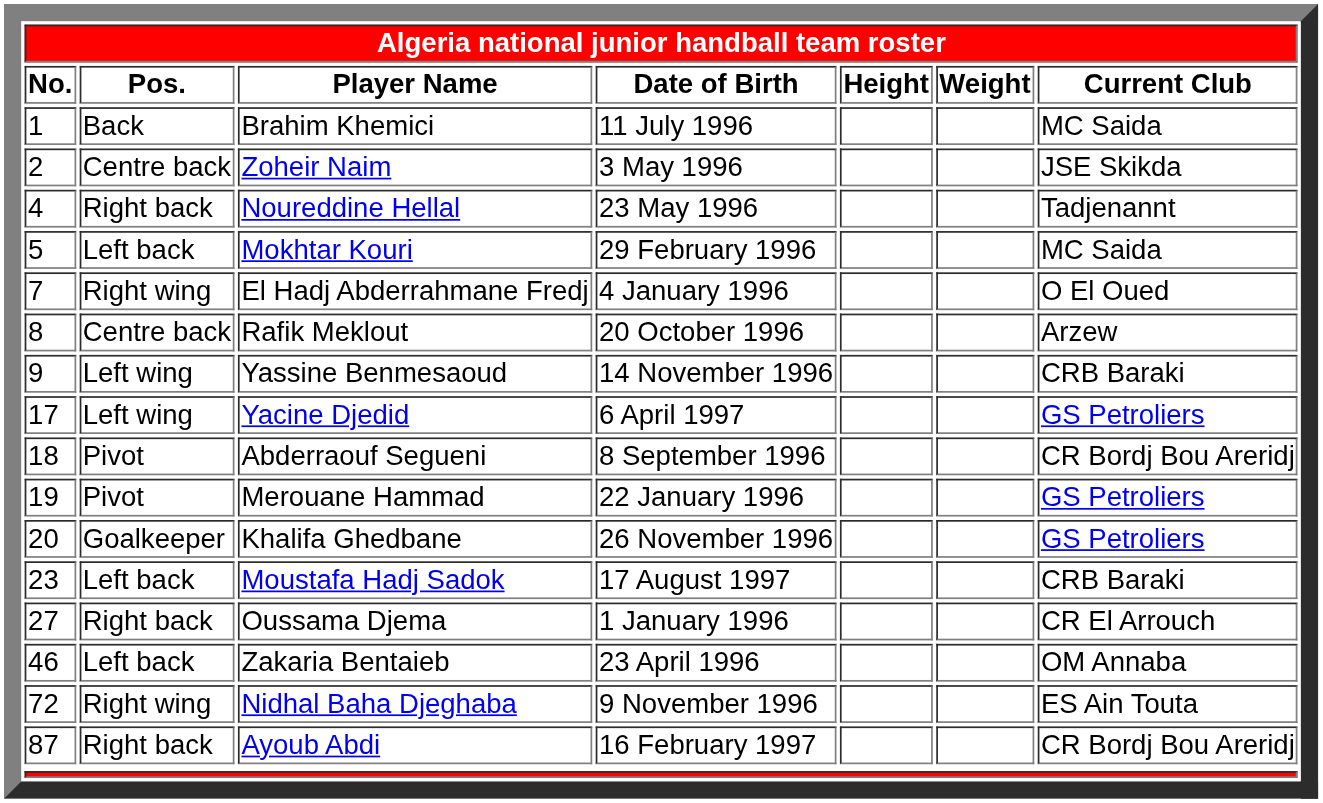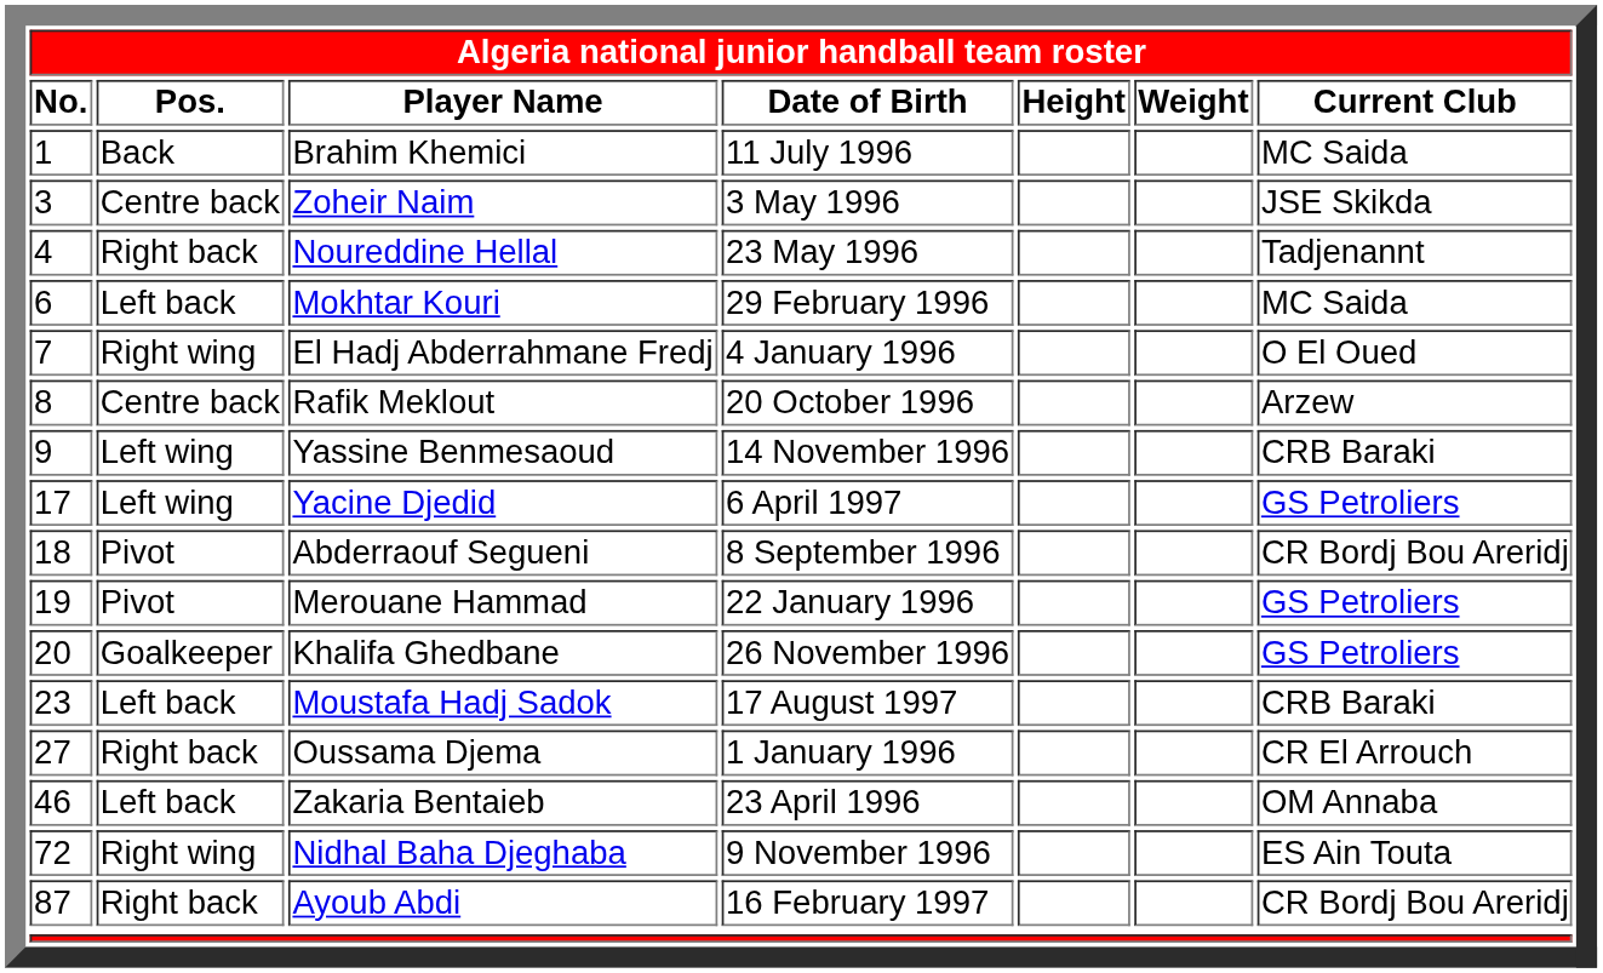 <table class=wikitable; border="10";>
 <tr style="background-color:red; color:white; text-align:center;">
 <td colspan=7><strong>Algeria national junior handball team roster</strong></td>
 </tr>
 <tr bgcolor=#FFFFFF>
 <th>No.</th>
 <th>Pos.</th>
 <th>Player Name</th>
 <th>Date of Birth</th>
 <th>Height</th>
 <th>Weight</th>
 <th>Current Club</th>
 </tr>
 <tr>
 <td>1</td>
 <td>Back</td>
 <td>Brahim Khemici</td>
 <td>11 July 1996</td>
 <td></td>
 <td></td>
 <td> MC Saida</td>
 </tr>
 <tr>
-<td>2</td>
+<td>3</td>
 <td>Centre back</td>
 <td><a href='#'>Zoheir Naim</a></td>
 <td>3 May 1996</td>
 <td></td>
 <td></td>
 <td> JSE Skikda</td>
 </tr>
 <tr>
 <td>4</td>
 <td>Right back</td>
 <td><a href='#'>Noureddine Hellal</a></td>
 <td>23 May 1996</td>
 <td></td>
 <td></td>
 <td> Tadjenannt</td>
 </tr>
 <tr>
-<td>5</td>
+<td>6</td>
 <td>Left back</td>
 <td><a href='#'>Mokhtar Kouri</a></td>
 <td>29 February 1996</td>
 <td></td>
 <td></td>
 <td> MC Saida</td>
 </tr>
 <tr>
 <td>7</td>
 <td>Right wing</td>
 <td>El Hadj Abderrahmane Fredj</td>
 <td>4 January 1996</td>
 <td></td>
 <td></td>
 <td> O El Oued</td>
 </tr>
 <tr>
 <td>8</td>
 <td>Centre back</td>
 <td>Rafik Meklout</td>
 <td>20 October 1996</td>
 <td></td>
 <td></td>
 <td> Arzew</td>
 </tr>
 <tr>
 <td>9</td>
 <td>Left wing</td>
 <td>Yassine Benmesaoud</td>
 <td>14 November 1996</td>
 <td></td>
 <td></td>
 <td> CRB Baraki</td>
 </tr>
 <tr>
 <td>17</td>
 <td>Left wing</td>
 <td><a href='#'>Yacine Djedid</a></td>
 <td>6 April 1997</td>
 <td></td>
 <td></td>
 <td> <a href='#'>GS Petroliers</a></td>
 </tr>
 <tr>
 <td>18</td>
 <td>Pivot</td>
 <td>Abderraouf Segueni</td>
 <td>8 September 1996</td>
 <td></td>
 <td></td>
 <td> CR Bordj Bou Areridj</td>
 </tr>
 <tr>
 <td>19</td>
 <td>Pivot</td>
 <td>Merouane Hammad</td>
 <td>22 January 1996</td>
 <td></td>
 <td></td>
 <td> <a href='#'>GS Petroliers</a></td>
 </tr>
 <tr>
 <td>20</td>
 <td>Goalkeeper</td>
 <td>Khalifa Ghedbane</td>
 <td>26 November 1996</td>
 <td></td>
 <td></td>
 <td> <a href='#'>GS Petroliers</a></td>
 </tr>
 <tr>
 <td>23</td>
 <td>Left back</td>
 <td><a href='#'>Moustafa Hadj Sadok</a></td>
 <td>17 August 1997</td>
 <td></td>
 <td></td>
 <td> CRB Baraki</td>
 </tr>
 <tr>
 <td>27</td>
 <td>Right back</td>
 <td>Oussama Djema</td>
 <td>1 January 1996</td>
 <td></td>
 <td></td>
 <td> CR El Arrouch</td>
 </tr>
 <tr>
 <td>46</td>
 <td>Left back</td>
 <td>Zakaria Bentaieb</td>
 <td>23 April 1996</td>
 <td></td>
 <td></td>
 <td> OM Annaba</td>
 </tr>
 <tr>
 <td>72</td>
 <td>Right wing</td>
 <td><a href='#'>Nidhal Baha Djeghaba</a></td>
 <td>9 November 1996</td>
 <td></td>
 <td></td>
 <td> ES Ain Touta</td>
 </tr>
 <tr>
 <td>87</td>
 <td>Right back</td>
 <td><a href='#'>Ayoub Abdi</a></td>
 <td>16 February 1997</td>
 <td></td>
 <td></td>
 <td> CR Bordj Bou Areridj</td>
 </tr>
 <tr>
 </tr>
 <tr bgcolor=red>
 <th colspan="7"></th>
 </tr>
 </table>
